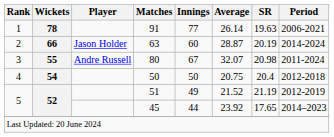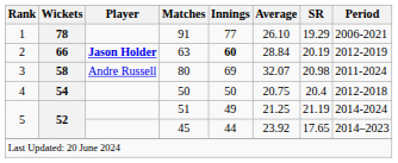 <table class="wikitable plainrowheaders sortable">
 <tr>
 <th scope=col>Rank</th>
 <th scope=col>Wickets</th>
 <th scope=col>Player</th>
 <th scope=col>Matches</th>
 <th scope=col>Innings</th>
 <th scope=col>Average</th>
 <th scope=col>SR</th>
 <th scope=col>Period</th>
 </tr>
 <tr>
 <td align=center>1</td>
 <th scope=row style=text-align:center;>78</th>
 <td></td>
 <td align=center>91</td>
 <td align=center>77</td>
-<td align=center>26.14</td>
-<td align=center>19.63</td>
+<td align=center>26.10</td>
+<td align=center>19.29</td>
 <td>2006-2021</td>
 </tr>
 <tr>
 <td align=center>2</td>
 <th scope=row style=text-align:center;>66</th>
-<td><a href='#'>Jason Holder</a></td>
+<td><strong><a href='#'>Jason Holder</a></strong></td>
 <td align=center>63</td>
-<td align=center>60</td>
-<td align=center>28.87</td>
+<td align=center><strong>60</strong></td>
+<td align=center>28.84</td>
 <td align=center>20.19</td>
-<td>2014-2024</td>
+<td>2012-2019</td>
 </tr>
 <tr>
 <td align=center>3</td>
-<th scope=row style=text-align:center;>55</th>
+<th scope=row style=text-align:center;>58</th>
 <td><a href='#'>Andre Russell</a></td>
 <td align=center>80</td>
-<td align=center>67</td>
+<td align=center>69</td>
 <td align=center>32.07</td>
 <td align=center>20.98</td>
 <td>2011-2024</td>
 </tr>
 <tr>
 <td align=center>4</td>
 <th scope=row style=text-align:center;>54</th>
 <td></td>
 <td align=center>50</td>
 <td align=center>50</td>
 <td align=center>20.75</td>
 <td align=center>20.4</td>
 <td>2012-2018</td>
 </tr>
 <tr>
 <td align=center rowspan=2>5</td>
 <th scope=row style=text-align:center; rowspan=2>52</th>
 <td></td>
 <td align=center>51</td>
 <td align=center>49</td>
-<td align=center>21.52</td>
+<td align=center>21.25</td>
 <td align=center>21.19</td>
-<td>2012-2019</td>
+<td>2014-2024</td>
 </tr>
 <tr>
 <td></td>
 <td align=center>45</td>
 <td align=center>44</td>
 <td align=center>23.92</td>
 <td align=center>17.65</td>
 <td>2014–2023</td>
 </tr>
 <tr>
 </tr>
 <tr class=sortbottom>
 <td colspan=8><small>Last Updated: 20 June 2024</small></td>
 </tr>
 </table>
